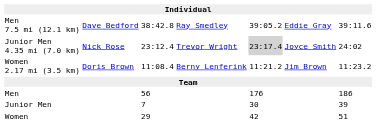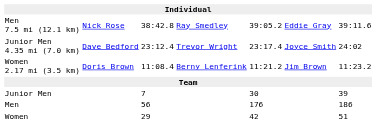 <table>
 <tr>
 <td colspan=7 bgcolor=#eeeeee style=text-align:center;><strong>Individual</strong></td>
 </tr>
 <tr>
 <td>Men<br>7.5 mi (12.1 km)</td>
-<td><a href='#'>Dave Bedford</a><br></td>
+<td><a href='#'>Nick Rose</a><br></td>
 <td>38:42.8</td>
 <td><a href='#'>Ray Smedley</a><br></td>
 <td>39:05.2</td>
 <td><a href='#'>Eddie Gray</a><br></td>
 <td>39:11.6</td>
 </tr>
 <tr>
 <td>Junior Men<br>4.35 mi (7.0 km)</td>
-<td><a href='#'>Nick Rose</a><br></td>
+<td><a href='#'>Dave Bedford</a><br></td>
 <td>23:12.4</td>
 <td><a href='#'>Trevor Wright</a><br></td>
-<td style="background: lightgrey;">23:17.4</td>
+<td>23:17.4</td>
 <td><a href='#'>Joyce Smith</a><br></td>
 <td>24:02</td>
 </tr>
 <tr>
 <td>Women<br>2.17 mi (3.5 km)</td>
 <td><a href='#'>Doris Brown</a><br></td>
 <td>11:08.4</td>
 <td><a href='#'>Berny Lenferink</a><br></td>
 <td>11:21.2</td>
 <td><a href='#'>Jim Brown</a><br></td>
 <td>11:23.2</td>
 </tr>
 <tr>
 <td colspan=7 bgcolor=#eeeeee style=text-align:center;><strong>Team</strong></td>
 </tr>
 <tr>
+<td>Junior Men</td>
+<td></td>
+<td>7</td>
+<td></td>
+<td>30</td>
+<td></td>
+<td>39</td>
+</tr>
+<tr>
 <td>Men</td>
 <td></td>
 <td>56</td>
 <td></td>
 <td>176</td>
 <td></td>
 <td>186</td>
-</tr>
-<tr>
-<td>Junior Men</td>
-<td></td>
-<td>7</td>
-<td></td>
-<td>30</td>
-<td></td>
-<td>39</td>
 </tr>
 <tr>
 <td>Women</td>
 <td></td>
 <td>29</td>
 <td></td>
 <td>42</td>
 <td></td>
 <td>51</td>
 </tr>
 </table>
